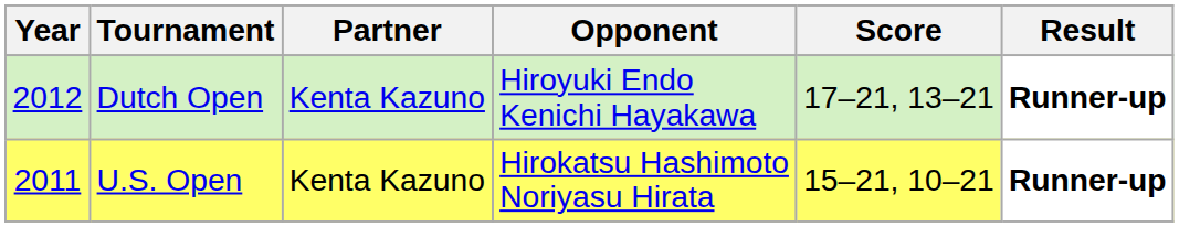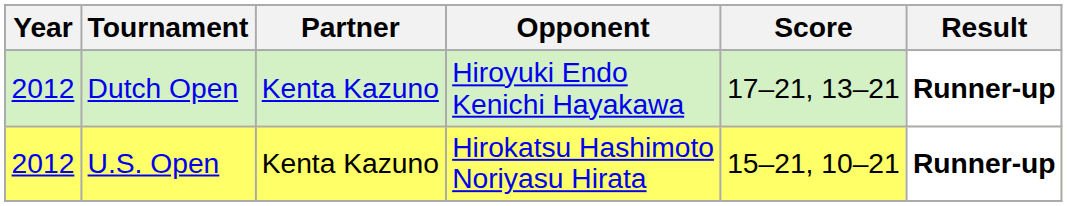 <table class="sortable wikitable" style="font-size: 90%;">
 <tr>
 <th>Year</th>
 <th>Tournament</th>
 <th>Partner</th>
 <th>Opponent</th>
 <th>Score</th>
 <th>Result</th>
 </tr>
 <tr style="background:#D4F1C5">
 <td align="center"><a href='#'>2012</a></td>
 <td align="left"><a href='#'>Dutch Open</a></td>
 <td align="left"> <a href='#'>Kenta Kazuno</a></td>
 <td align="left"> <a href='#'>Hiroyuki Endo</a><br> <a href='#'>Kenichi Hayakawa</a></td>
 <td align="left">17–21, 13–21</td>
 <td style="text-align:left; background:white"> <strong>Runner-up</strong></td>
 </tr>
 <tr style="background:#FFFF67">
-<td align="center"><a href='#'>2011</a></td>
+<td align="center"><a href='#'>2012</a></td>
 <td align="left"><a href='#'>U.S. Open</a></td>
 <td align="left"> Kenta Kazuno</td>
 <td align="left"> <a href='#'>Hirokatsu Hashimoto</a><br> <a href='#'>Noriyasu Hirata</a></td>
 <td align="left">15–21, 10–21</td>
 <td style="text-align:left; background:white"> <strong>Runner-up</strong></td>
 </tr>
 </table>
